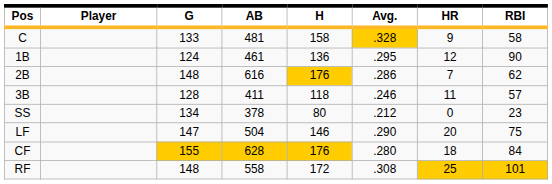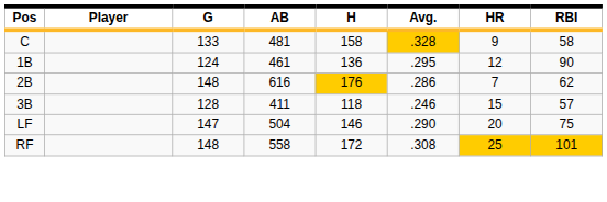 <table class="wikitable sortable">
 <tr>
 <th style="background:#FFFFFF; border-top:#000000 5px solid; border-bottom:#FDB827 5px solid;" width="5%">Pos</th>
 <th style="background:#FFFFFF; border-top:#000000 5px solid; border-bottom:#FDB827 5px solid;" width="16%">Player</th>
 <th style="background:#FFFFFF; border-top:#000000 5px solid; border-bottom:#FDB827 5px solid;" width="9%">G</th>
 <th style="background:#FFFFFF; border-top:#000000 5px solid; border-bottom:#FDB827 5px solid;" width="9%">AB</th>
 <th style="background:#FFFFFF; border-top:#000000 5px solid; border-bottom:#FDB827 5px solid;" width="9%">H</th>
 <th style="background:#FFFFFF; border-top:#000000 5px solid; border-bottom:#FDB827 5px solid;" width="9%">Avg.</th>
 <th style="background:#FFFFFF; border-top:#000000 5px solid; border-bottom:#FDB827 5px solid;" width="9%">HR</th>
 <th style="background:#FFFFFF; border-top:#000000 5px solid; border-bottom:#FDB827 5px solid;" width="9%">RBI</th>
 </tr>
 <tr align="center">
 <td>C</td>
 <td></td>
 <td>133</td>
 <td>481</td>
 <td>158</td>
 <td bgcolor="#FFCC00">.328</td>
 <td>9</td>
 <td>58</td>
 </tr>
 <tr align="center">
 <td>1B</td>
 <td></td>
 <td>124</td>
 <td>461</td>
 <td>136</td>
 <td>.295</td>
 <td>12</td>
 <td>90</td>
 </tr>
 <tr align="center">
 <td>2B</td>
 <td></td>
 <td>148</td>
 <td>616</td>
 <td bgcolor="#FFCC00">176</td>
 <td>.286</td>
 <td>7</td>
 <td>62</td>
 </tr>
 <tr align="center">
 <td>3B</td>
 <td></td>
 <td>128</td>
 <td>411</td>
 <td>118</td>
 <td>.246</td>
-<td>11</td>
+<td>15</td>
 <td>57</td>
-</tr>
-<tr align="center">
-<td>SS</td>
-<td></td>
-<td>134</td>
-<td>378</td>
-<td>80</td>
-<td>.212</td>
-<td>0</td>
-<td>23</td>
 </tr>
 <tr align="center">
 <td>LF</td>
 <td></td>
 <td>147</td>
 <td>504</td>
 <td>146</td>
 <td>.290</td>
 <td>20</td>
 <td>75</td>
 </tr>
 <tr align="center">
-<td>CF</td>
-<td></td>
-<td bgcolor="#FFCC00">155</td>
-<td bgcolor="#FFCC00">628</td>
-<td bgcolor="#FFCC00">176</td>
-<td>.280</td>
-<td>18</td>
-<td>84</td>
-</tr>
-<tr align="center">
 <td>RF</td>
 <td></td>
 <td>148</td>
 <td>558</td>
 <td>172</td>
 <td>.308</td>
 <td bgcolor="#FFCC00">25</td>
 <td bgcolor="#FFCC00">101</td>
 </tr>
 </table>
